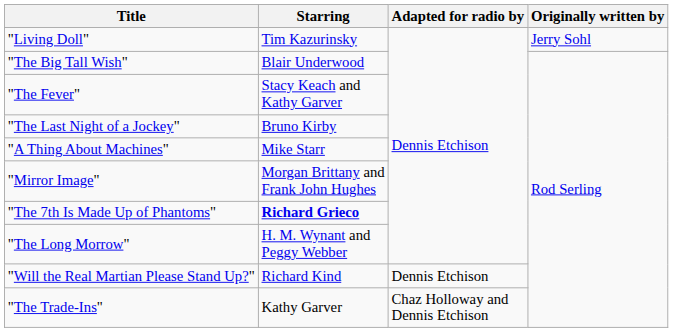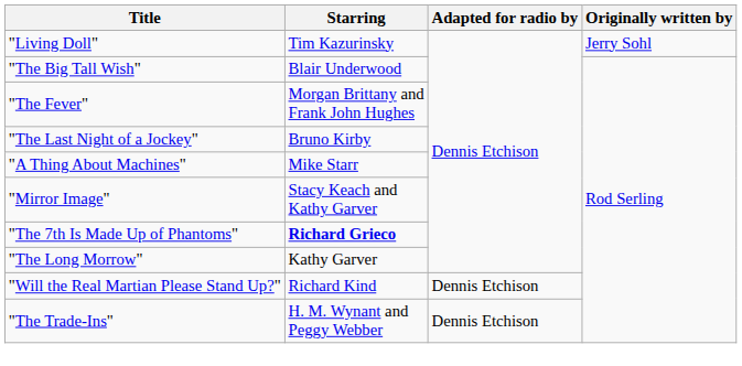 <table class="wikitable">
 <tr>
 <th>Title</th>
 <th>Starring</th>
 <th>Adapted for radio by</th>
 <th>Originally written by</th>
 </tr>
 <tr>
 <td>"<a href='#'>Living Doll</a>"</td>
 <td><a href='#'>Tim Kazurinsky</a></td>
 <td rowspan="8"><a href='#'>Dennis Etchison</a></td>
 <td><a href='#'>Jerry Sohl</a></td>
 </tr>
 <tr>
 <td>"<a href='#'>The Big Tall Wish</a>"</td>
 <td><a href='#'>Blair Underwood</a></td>
 <td rowspan="9"><a href='#'>Rod Serling</a></td>
 </tr>
 <tr>
 <td>"<a href='#'>The Fever</a>"</td>
-<td><a href='#'>Stacy Keach</a> and<br><a href='#'>Kathy Garver</a></td>
+<td><a href='#'>Morgan Brittany</a> and<br><a href='#'>Frank John Hughes</a></td>
 </tr>
 <tr>
 <td>"<a href='#'>The Last Night of a Jockey</a>"</td>
 <td><a href='#'>Bruno Kirby</a></td>
 </tr>
 <tr>
 <td>"<a href='#'>A Thing About Machines</a>"</td>
 <td><a href='#'>Mike Starr</a></td>
 </tr>
 <tr>
 <td>"<a href='#'>Mirror Image</a>"</td>
-<td><a href='#'>Morgan Brittany</a> and<br><a href='#'>Frank John Hughes</a></td>
+<td><a href='#'>Stacy Keach</a> and<br><a href='#'>Kathy Garver</a></td>
 </tr>
 <tr>
 <td>"<a href='#'>The 7th Is Made Up of Phantoms</a>"</td>
 <td><strong><a href='#'>Richard Grieco</a></strong></td>
 </tr>
 <tr>
 <td>"<a href='#'>The Long Morrow</a>"</td>
-<td><a href='#'>H. M. Wynant</a> and<br><a href='#'>Peggy Webber</a></td>
+<td>Kathy Garver</td>
 </tr>
 <tr>
 <td>"<a href='#'>Will the Real Martian Please Stand Up?</a>"</td>
 <td><a href='#'>Richard Kind</a></td>
 <td>Dennis Etchison</td>
 </tr>
 <tr>
 <td>"<a href='#'>The Trade-Ins</a>"</td>
-<td>Kathy Garver</td>
-<td>Chaz Holloway and<br>Dennis Etchison</td>
+<td><a href='#'>H. M. Wynant</a> and<br><a href='#'>Peggy Webber</a></td>
+<td>Dennis Etchison</td>
 </tr>
 </table>
